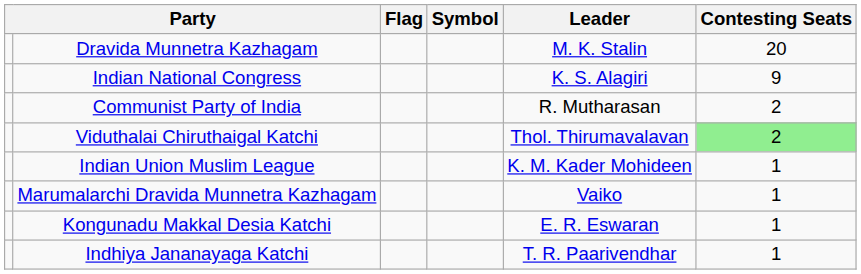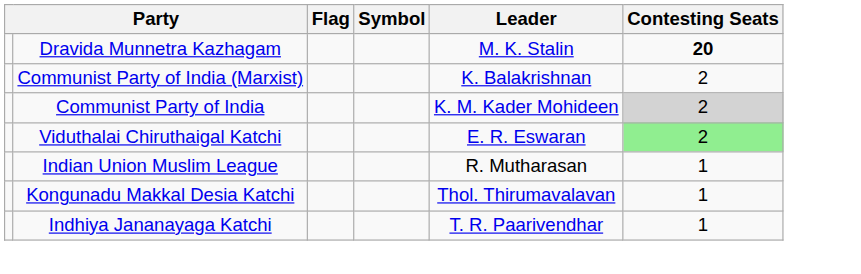 <table class="wikitable sortable" style="text-align:center">
 <tr>
 <th colspan=2>Party</th>
 <th>Flag</th>
 <th>Symbol</th>
 <th>Leader</th>
 <th>Contesting Seats</th>
 </tr>
 <tr>
 <td></td>
 <td><a href='#'>Dravida Munnetra Kazhagam</a></td>
 <td></td>
 <td></td>
 <td><a href='#'>M. K. Stalin</a></td>
-<td>20</td>
+<td><strong>20</strong></td>
 </tr>
 <tr>
 <td></td>
-<td><a href='#'>Indian National Congress</a></td>
+<td><a href='#'>Communist Party of India (Marxist)</a></td>
 <td></td>
 <td></td>
-<td><a href='#'>K. S. Alagiri</a></td>
-<td>9</td>
+<td><a href='#'>K. Balakrishnan</a></td>
+<td>2</td>
 </tr>
 <tr>
 <td></td>
 <td><a href='#'>Communist Party of India</a></td>
 <td></td>
 <td></td>
-<td>R. Mutharasan</td>
-<td>2</td>
+<td><a href='#'>K. M. Kader Mohideen</a></td>
+<td style="background: lightgrey;">2</td>
 </tr>
 <tr>
 <td></td>
 <td><a href='#'>Viduthalai Chiruthaigal Katchi</a></td>
 <td></td>
 <td></td>
-<td><a href='#'>Thol. Thirumavalavan</a></td>
+<td><a href='#'>E. R. Eswaran</a></td>
 <td style="background: lightgreen;">2</td>
 </tr>
 <tr>
 <td></td>
 <td><a href='#'>Indian Union Muslim League</a></td>
 <td></td>
 <td></td>
-<td><a href='#'>K. M. Kader Mohideen</a></td>
-<td>1</td>
-</tr>
-<tr>
-<td></td>
-<td><a href='#'>Marumalarchi Dravida Munnetra Kazhagam</a></td>
-<td></td>
-<td></td>
-<td><a href='#'>Vaiko</a></td>
+<td>R. Mutharasan</td>
 <td>1</td>
 </tr>
 <tr>
 <td></td>
 <td><a href='#'>Kongunadu Makkal Desia Katchi</a></td>
 <td></td>
 <td></td>
-<td><a href='#'>E. R. Eswaran</a></td>
+<td><a href='#'>Thol. Thirumavalavan</a></td>
 <td>1</td>
 </tr>
 <tr>
 <td></td>
 <td><a href='#'>Indhiya Jananayaga Katchi</a></td>
 <td></td>
 <td></td>
 <td><a href='#'>T. R. Paarivendhar</a></td>
 <td>1</td>
 </tr>
 </table>
